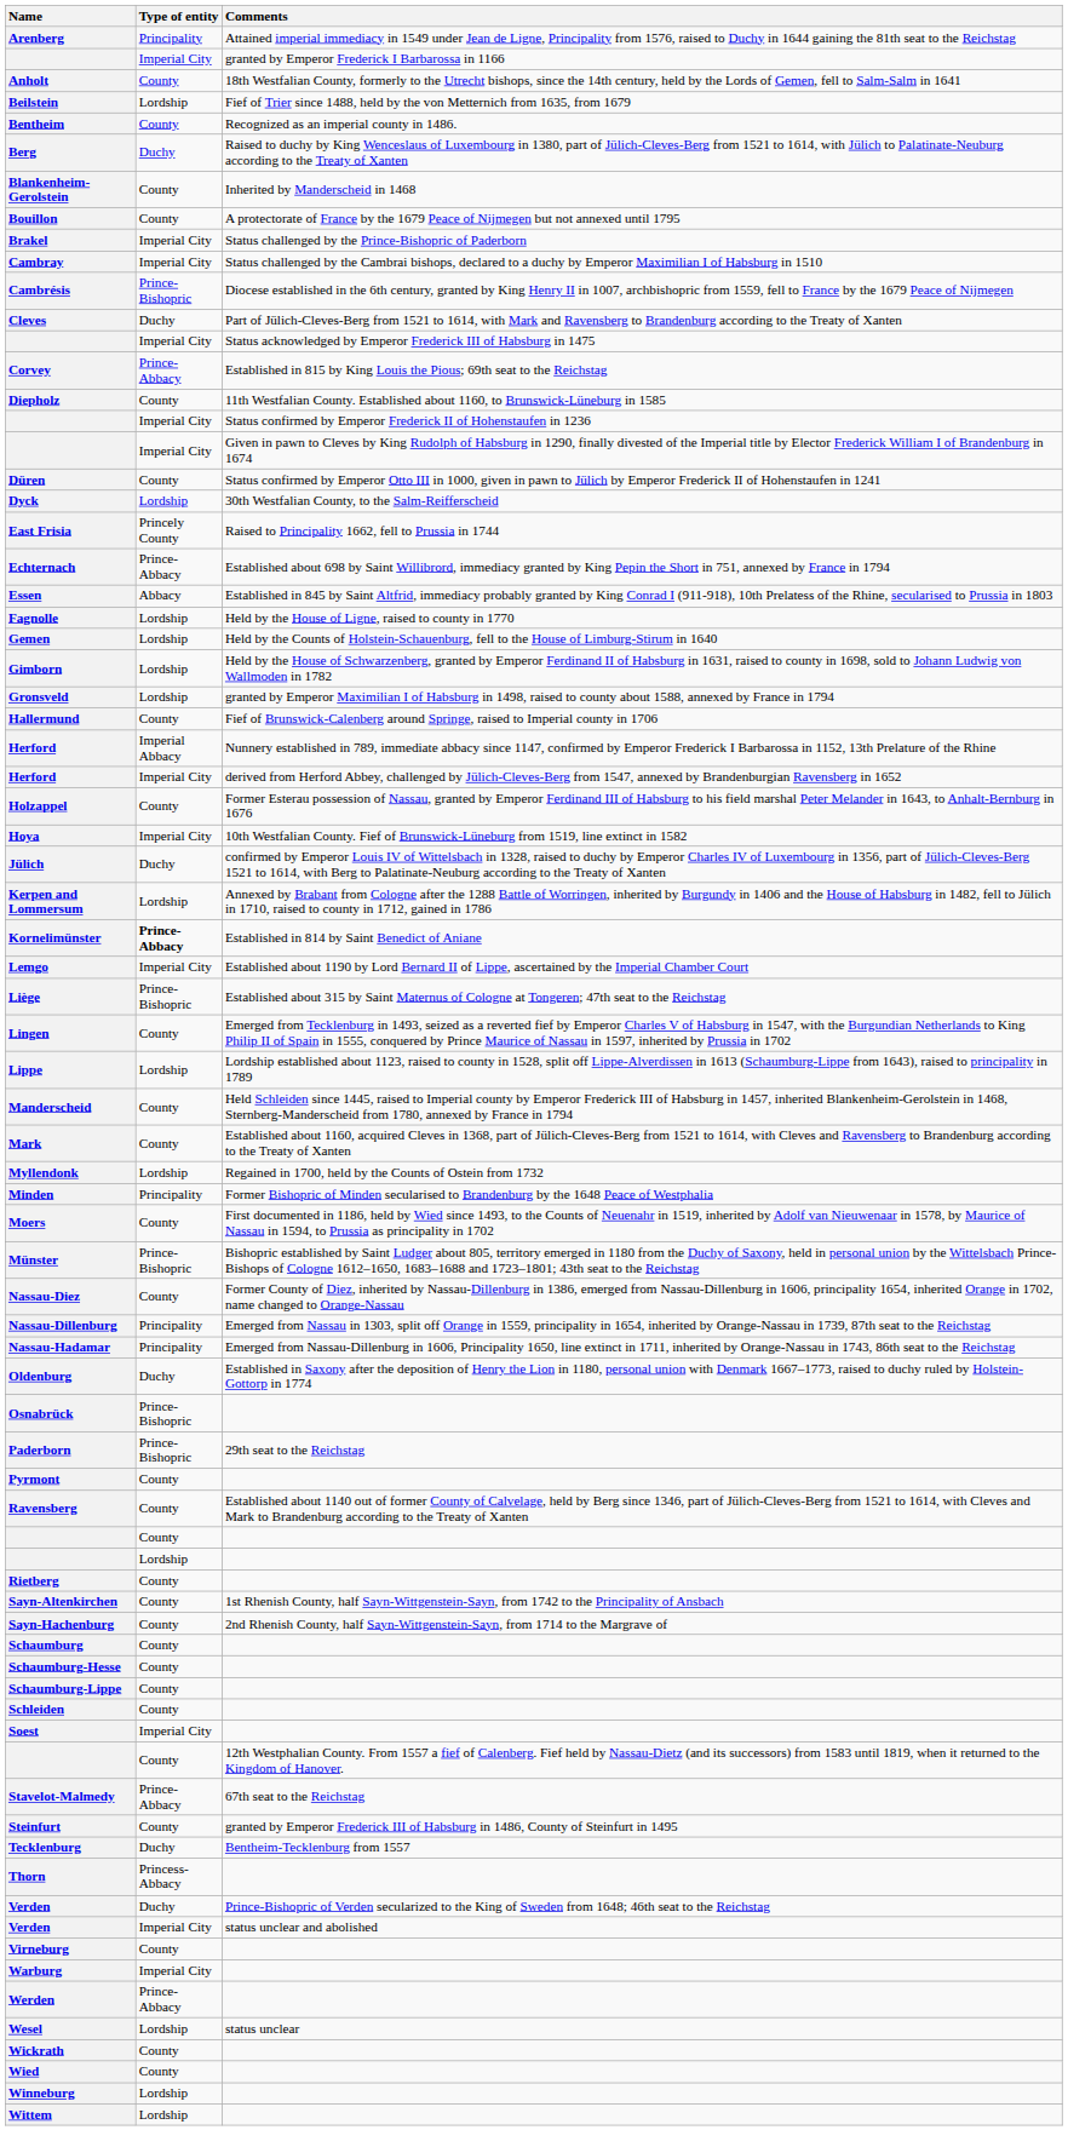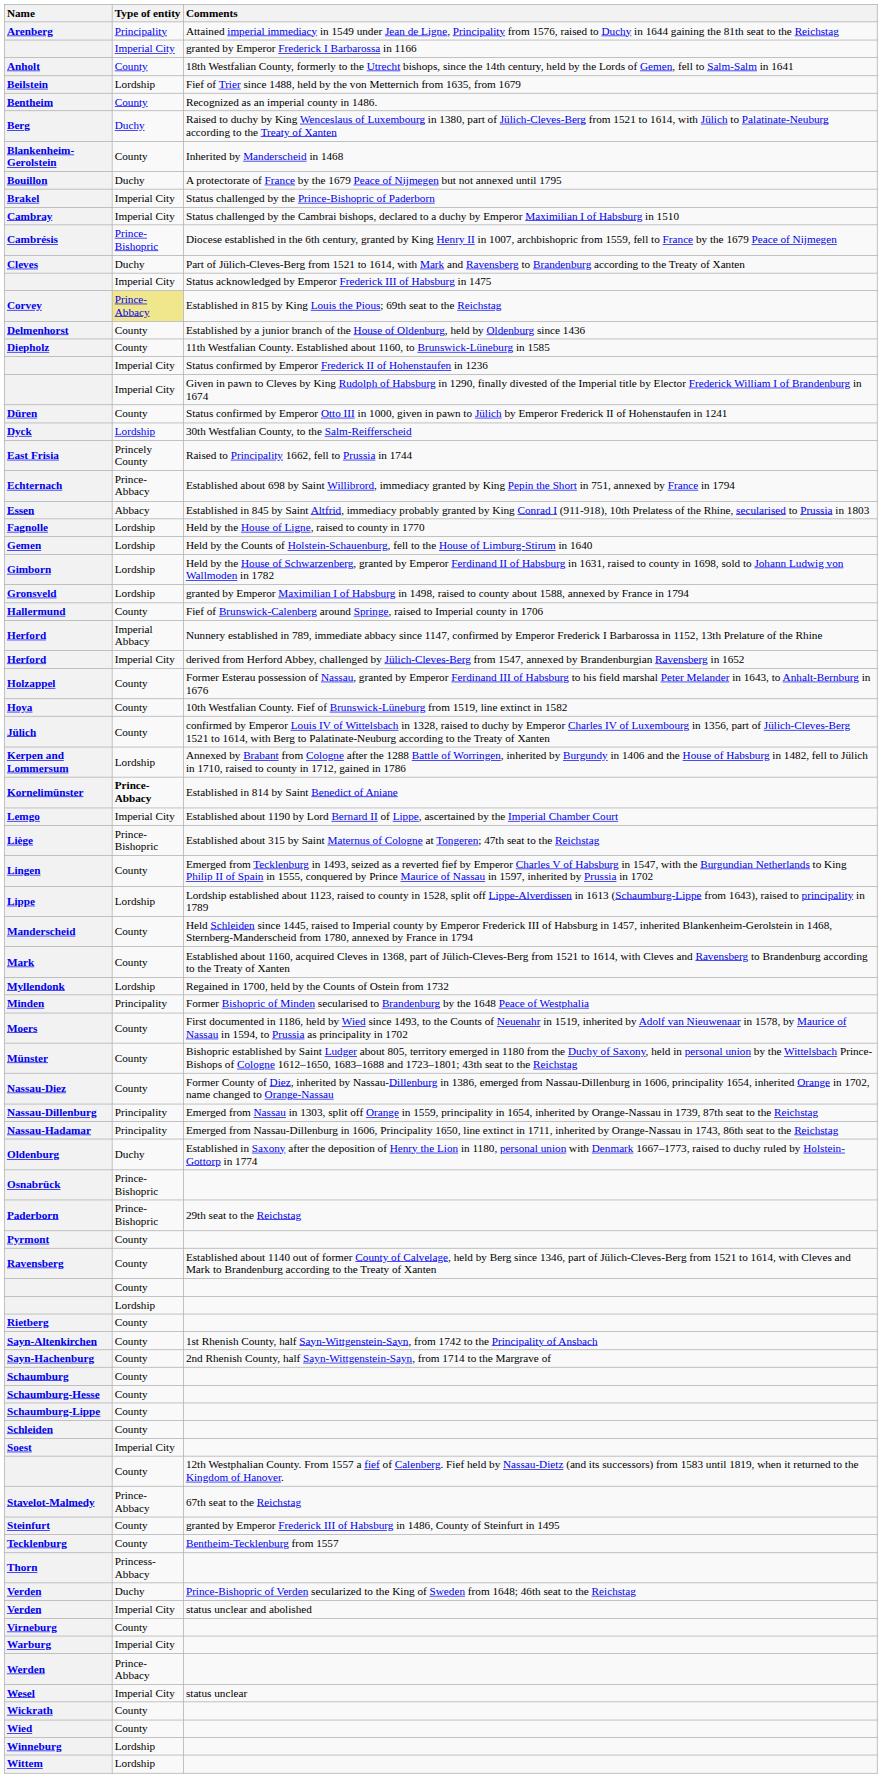 <table class="wikitable">
 <tr>
 <th scope="col" style="text-align: left;">Name</th>
 <th scope="col" style="text-align: left;">Type of entity</th>
 <th scope="col" style="text-align: left;">Comments</th>
 </tr>
 <tr>
 <th scope="row" style="text-align: left;"> <a href='#'>Arenberg</a></th>
 <td><a href='#'>Principality</a></td>
 <td>Attained <a href='#'>imperial immediacy</a> in 1549 under <a href='#'>Jean de Ligne</a>, <a href='#'>Principality</a> from 1576, raised to <a href='#'>Duchy</a> in 1644 gaining the 81th seat to the <a href='#'>Reichstag</a></td>
 </tr>
 <tr>
 <th scope="row" style="text-align: left;"></th>
 <td><a href='#'>Imperial City</a></td>
 <td> granted by Emperor <a href='#'>Frederick I Barbarossa</a> in 1166</td>
 </tr>
 <tr>
 <th scope="row" style="text-align: left;">  <a href='#'>Anholt</a></th>
 <td><a href='#'>County</a></td>
 <td>18th Westfalian County, formerly to the <a href='#'>Utrecht</a> bishops,  since the 14th century, held by the Lords of <a href='#'>Gemen</a>, fell to <a href='#'>Salm-Salm</a> in 1641</td>
 </tr>
 <tr>
 <th scope="row" style="text-align: left;">  <a href='#'>Beilstein</a></th>
 <td>Lordship</td>
 <td>Fief of <a href='#'>Trier</a> since 1488, held by the  von Metternich from 1635,  from 1679</td>
 </tr>
 <tr>
 <th scope="row" style="text-align: left;">  <a href='#'>Bentheim</a></th>
 <td><a href='#'>County</a></td>
 <td>Recognized as an imperial county in 1486.</td>
 </tr>
 <tr>
 <th scope="row" style="text-align: left;">   <a href='#'>Berg</a></th>
 <td><a href='#'>Duchy</a></td>
 <td>Raised to duchy by King <a href='#'>Wenceslaus of Luxembourg</a> in 1380, part of <a href='#'>Jülich-Cleves-Berg</a> from 1521 to 1614, with <a href='#'>Jülich</a> to <a href='#'>Palatinate-Neuburg</a> according to the <a href='#'>Treaty of Xanten</a></td>
 </tr>
 <tr>
 <th scope="row" style="text-align: left;">   <a href='#'>Blankenheim-Gerolstein</a></th>
 <td>County</td>
 <td>Inherited by <a href='#'>Manderscheid</a> in 1468</td>
 </tr>
 <tr>
 <th scope="row" style="text-align: left;">   <a href='#'>Bouillon</a></th>
-<td>County</td>
+<td>Duchy</td>
 <td>A protectorate of <a href='#'>France</a> by the 1679 <a href='#'>Peace of Nijmegen</a> but not annexed until 1795</td>
 </tr>
 <tr>
 <th scope="row" style="text-align: left;">   <a href='#'>Brakel</a></th>
 <td>Imperial City</td>
 <td>Status challenged by the <a href='#'>Prince-Bishopric of Paderborn</a></td>
 </tr>
 <tr>
 <th scope="row" style="text-align: left;">   <a href='#'>Cambray</a></th>
 <td>Imperial City</td>
 <td>Status challenged by the Cambrai bishops, declared to a duchy by Emperor <a href='#'>Maximilian I of Habsburg</a> in 1510</td>
 </tr>
 <tr>
 <th scope="row" style="text-align: left;">   <a href='#'>Cambrésis</a></th>
 <td><a href='#'>Prince-Bishopric</a></td>
 <td>Diocese established in the 6th century,  granted by King <a href='#'>Henry II</a> in 1007, archbishopric from 1559, fell to <a href='#'>France</a> by the 1679 <a href='#'>Peace of Nijmegen</a></td>
 </tr>
 <tr>
 <th scope="row" style="text-align: left;">   <a href='#'>Cleves</a></th>
 <td>Duchy</td>
 <td>Part of Jülich-Cleves-Berg from 1521 to 1614, with <a href='#'>Mark</a> and <a href='#'>Ravensberg</a> to <a href='#'>Brandenburg</a> according to the Treaty of Xanten</td>
 </tr>
 <tr>
 <th scope="row" style="text-align: left;"></th>
 <td>Imperial City</td>
 <td>Status acknowledged by Emperor <a href='#'>Frederick III of Habsburg</a> in 1475</td>
 </tr>
 <tr>
 <th scope="row" style="text-align: left;">   <a href='#'>Corvey</a></th>
-<td><a href='#'>Prince-Abbacy</a></td>
+<td style="background: khaki;"><a href='#'>Prince-Abbacy</a></td>
 <td>Established in 815 by King <a href='#'>Louis the Pious</a>; 69th seat to the <a href='#'>Reichstag</a></td>
+</tr>
+<tr>
+<th scope="row" style="text-align: left;">   <a href='#'>Delmenhorst</a></th>
+<td>County</td>
+<td>Established by a junior branch of the <a href='#'>House of Oldenburg</a>, held by <a href='#'>Oldenburg</a> since 1436</td>
 </tr>
 <tr>
 <th scope="row" style="text-align: left;">   <a href='#'>Diepholz</a></th>
 <td>County</td>
 <td>11th Westfalian County. Established about 1160, to <a href='#'>Brunswick-Lüneburg</a> in 1585</td>
 </tr>
 <tr>
 <th scope="row" style="text-align: left;"></th>
 <td>Imperial City</td>
 <td>Status confirmed by Emperor <a href='#'>Frederick II of Hohenstaufen</a> in 1236</td>
 </tr>
 <tr>
 <th scope="row" style="text-align: left;"></th>
 <td>Imperial City</td>
 <td>Given in pawn to Cleves by King <a href='#'>Rudolph of Habsburg</a> in 1290, finally divested of the Imperial title by Elector <a href='#'>Frederick William I of Brandenburg</a> in 1674</td>
 </tr>
 <tr>
 <th scope="row" style="text-align: left;">   <a href='#'>Düren</a></th>
 <td>County</td>
 <td>Status confirmed by Emperor <a href='#'>Otto III</a> in 1000, given in pawn to <a href='#'>Jülich</a> by Emperor Frederick II of Hohenstaufen in 1241</td>
 </tr>
 <tr>
 <th scope="row" style="text-align: left;"> <a href='#'>Dyck</a></th>
 <td><a href='#'>Lordship</a></td>
 <td>30th Westfalian County, to the <a href='#'>Salm-Reifferscheid</a></td>
 </tr>
 <tr>
 <th scope="row" style="text-align: left;">   <a href='#'>East Frisia</a></th>
 <td>Princely County</td>
 <td>Raised to <a href='#'>Principality</a> 1662, fell to <a href='#'>Prussia</a> in 1744</td>
 </tr>
 <tr>
 <th scope="row" style="text-align: left;">    <a href='#'>Echternach</a></th>
 <td>Prince-Abbacy</td>
 <td>Established about 698 by Saint <a href='#'>Willibrord</a>, immediacy granted by King <a href='#'>Pepin the Short</a> in 751, annexed by <a href='#'>France</a> in 1794</td>
 </tr>
 <tr>
 <th scope="row" style="text-align: left;">   <a href='#'>Essen</a></th>
 <td>Abbacy</td>
 <td>Established in 845 by Saint <a href='#'>Altfrid</a>, immediacy probably granted by King <a href='#'>Conrad I</a> (911-918), 10th Prelatess of the Rhine, <a href='#'>secularised</a> to <a href='#'>Prussia</a> in 1803</td>
 </tr>
 <tr>
 <th scope="row" style="text-align: left;">     <a href='#'>Fagnolle</a></th>
 <td>Lordship</td>
 <td>Held by the <a href='#'>House of Ligne</a>, raised to county in 1770</td>
 </tr>
 <tr>
 <th scope="row" style="text-align: left;">     <a href='#'>Gemen</a></th>
 <td>Lordship</td>
 <td>Held by the Counts of <a href='#'>Holstein-Schauenburg</a>, fell to the <a href='#'>House of Limburg-Stirum</a> in 1640</td>
 </tr>
 <tr>
 <th scope="row" style="text-align: left;"><a href='#'>Gimborn</a></th>
 <td>Lordship</td>
 <td>Held by the <a href='#'>House of Schwarzenberg</a>,  granted by Emperor <a href='#'>Ferdinand II of Habsburg</a> in 1631, raised to county in 1698, sold to <a href='#'>Johann Ludwig von Wallmoden</a> in 1782</td>
 </tr>
 <tr>
 <th scope="row" style="text-align: left;">   <a href='#'>Gronsveld</a></th>
 <td>Lordship</td>
 <td> granted by Emperor <a href='#'>Maximilian I of Habsburg</a> in 1498, raised to county about 1588, annexed by France in 1794</td>
 </tr>
 <tr>
 <th scope="row" style="text-align: left;">     <a href='#'>Hallermund</a></th>
 <td>County</td>
 <td>Fief of <a href='#'>Brunswick-Calenberg</a> around <a href='#'>Springe</a>, raised to Imperial county in 1706</td>
 </tr>
 <tr>
 <th scope="row" style="text-align: left;">   <a href='#'>Herford</a></th>
 <td>Imperial Abbacy</td>
 <td>Nunnery established in 789, immediate abbacy since 1147, confirmed by Emperor Frederick I Barbarossa in 1152, 13th Prelature of the Rhine</td>
 </tr>
 <tr>
 <th scope="row" style="text-align: left;">   <a href='#'>Herford</a></th>
 <td>Imperial City</td>
 <td> derived from Herford Abbey, challenged by <a href='#'>Jülich-Cleves-Berg</a> from 1547, annexed by Brandenburgian <a href='#'>Ravensberg</a> in 1652</td>
 </tr>
 <tr>
 <th scope="row" style="text-align: left;">   <a href='#'>Holzappel</a></th>
 <td>County</td>
 <td>Former Esterau possession of <a href='#'>Nassau</a>, granted by Emperor <a href='#'>Ferdinand III of Habsburg</a> to his field marshal <a href='#'>Peter Melander</a> in 1643, to <a href='#'>Anhalt-Bernburg</a> in 1676</td>
 </tr>
 <tr>
 <th scope="row" style="text-align: left;">   <a href='#'>Hoya</a></th>
-<td>Imperial City</td>
+<td>County</td>
 <td>10th Westfalian County. Fief of <a href='#'>Brunswick-Lüneburg</a> from 1519, line extinct in 1582</td>
 </tr>
 <tr>
 <th scope="row" style="text-align: left;">   <a href='#'>Jülich</a></th>
-<td>Duchy</td>
+<td>County</td>
 <td> confirmed by Emperor <a href='#'>Louis IV of Wittelsbach</a> in 1328, raised to duchy by Emperor <a href='#'>Charles IV of Luxembourg</a> in 1356, part of <a href='#'>Jülich-Cleves-Berg</a> 1521 to 1614, with Berg to Palatinate-Neuburg according to the Treaty of Xanten</td>
 </tr>
 <tr>
 <th scope="row" style="text-align: left;"> <a href='#'>Kerpen and Lommersum</a></th>
 <td>Lordship</td>
 <td>Annexed by <a href='#'>Brabant</a> from <a href='#'>Cologne</a> after the 1288 <a href='#'>Battle of Worringen</a>, inherited by <a href='#'>Burgundy</a> in 1406 and the <a href='#'>House of Habsburg</a> in 1482, fell to Jülich in 1710, raised to county in 1712, gained  in 1786</td>
 </tr>
 <tr>
 <th scope="row" style="text-align: left;">   <a href='#'>Kornelimünster</a></th>
 <td><strong>Prince-Abbacy</strong></td>
 <td>Established in 814 by Saint <a href='#'>Benedict of Aniane</a></td>
 </tr>
 <tr>
 <th scope="row" style="text-align: left;">   <a href='#'>Lemgo</a></th>
 <td>Imperial City</td>
 <td>Established about 1190 by Lord <a href='#'>Bernard II</a> of <a href='#'>Lippe</a>,  ascertained by the <a href='#'>Imperial Chamber Court</a></td>
 </tr>
 <tr>
 <th scope="row" style="text-align: left;">   <a href='#'>Liège</a></th>
 <td>Prince-Bishopric</td>
 <td>Established about 315 by Saint <a href='#'>Maternus of Cologne</a> at <a href='#'>Tongeren</a>; 47th seat to the <a href='#'>Reichstag</a></td>
 </tr>
 <tr>
 <th scope="row" style="text-align: left;">   <a href='#'>Lingen</a></th>
 <td>County</td>
 <td>Emerged from <a href='#'>Tecklenburg</a> in 1493, seized as a reverted fief by Emperor <a href='#'>Charles V of Habsburg</a> in 1547, with the <a href='#'>Burgundian Netherlands</a> to King <a href='#'>Philip II of Spain</a> in 1555, conquered by Prince <a href='#'>Maurice of Nassau</a> in 1597, inherited by <a href='#'>Prussia</a> in 1702</td>
 </tr>
 <tr>
 <th scope="row" style="text-align: left;">   <a href='#'>Lippe</a></th>
 <td>Lordship</td>
 <td>Lordship established about 1123, raised to county in 1528, split off <a href='#'>Lippe-Alverdissen</a> in 1613 (<a href='#'>Schaumburg-Lippe</a> from 1643), raised to <a href='#'>principality</a> in 1789</td>
 </tr>
 <tr>
 <th scope="row" style="text-align: left;">   <a href='#'>Manderscheid</a></th>
 <td>County</td>
 <td>Held <a href='#'>Schleiden</a> since 1445, raised to Imperial county by Emperor Frederick III of Habsburg in 1457, inherited Blankenheim-Gerolstein in 1468, Sternberg-Manderscheid from 1780, annexed by France in 1794</td>
 </tr>
 <tr>
 <th scope="row" style="text-align: left;">   <a href='#'>Mark</a></th>
 <td>County</td>
 <td>Established about 1160, acquired Cleves in 1368, part of Jülich-Cleves-Berg from 1521 to 1614, with Cleves and <a href='#'>Ravensberg</a> to Brandenburg according to the Treaty of Xanten</td>
 </tr>
 <tr>
 <th scope="row" style="text-align: left;">   <a href='#'>Myllendonk</a></th>
 <td>Lordship</td>
 <td>Regained  in 1700, held by the Counts of Ostein from 1732</td>
 </tr>
 <tr>
 <th scope="row" style="text-align: left;">   <a href='#'>Minden</a></th>
 <td>Principality</td>
 <td>Former <a href='#'>Bishopric of Minden</a> secularised to <a href='#'>Brandenburg</a> by the 1648 <a href='#'>Peace of Westphalia</a></td>
 </tr>
 <tr>
 <th scope="row" style="text-align: left;">   <a href='#'>Moers</a></th>
 <td>County</td>
 <td>First documented in 1186, held by <a href='#'>Wied</a> since 1493, to the Counts of <a href='#'>Neuenahr</a> in 1519, inherited by <a href='#'>Adolf van Nieuwenaar</a> in 1578, by <a href='#'>Maurice of Nassau</a> in 1594, to <a href='#'>Prussia</a> as principality in 1702</td>
 </tr>
 <tr>
 <th scope="row" style="text-align: left;">   <a href='#'>Münster</a></th>
-<td>Prince-Bishopric</td>
+<td>County</td>
 <td>Bishopric established by Saint <a href='#'>Ludger</a> about 805,  territory emerged in 1180 from the <a href='#'>Duchy of Saxony</a>, held in <a href='#'>personal union</a> by the <a href='#'>Wittelsbach</a> Prince-Bishops of <a href='#'>Cologne</a> 1612–1650, 1683–1688 and 1723–1801; 43th seat to the <a href='#'>Reichstag</a></td>
 </tr>
 <tr>
 <th scope="row" style="text-align: left;">   <a href='#'>Nassau-Diez</a></th>
 <td>County</td>
 <td>Former County of <a href='#'>Diez</a>, inherited by Nassau-<a href='#'>Dillenburg</a> in 1386, emerged from Nassau-Dillenburg in 1606, principality 1654, inherited <a href='#'>Orange</a> in 1702, name changed to <a href='#'>Orange-Nassau</a></td>
 </tr>
 <tr>
 <th scope="row" style="text-align: left;">   <a href='#'>Nassau-Dillenburg</a></th>
 <td>Principality</td>
 <td>Emerged from <a href='#'>Nassau</a> in 1303, split off <a href='#'>Orange</a> in 1559, principality in 1654, inherited by Orange-Nassau in 1739, 87th seat to the <a href='#'>Reichstag</a></td>
 </tr>
 <tr>
 <th scope="row" style="text-align: left;">   <a href='#'>Nassau-Hadamar</a></th>
 <td>Principality</td>
 <td>Emerged from Nassau-Dillenburg in 1606, Principality 1650, line extinct in 1711, inherited by Orange-Nassau in 1743, 86th seat to the <a href='#'>Reichstag</a></td>
 </tr>
 <tr>
 <th scope="row" style="text-align: left;">   <a href='#'>Oldenburg</a></th>
 <td>Duchy</td>
 <td>Established in <a href='#'>Saxony</a> after the deposition of <a href='#'>Henry the Lion</a> in 1180, <a href='#'>personal union</a> with <a href='#'>Denmark</a> 1667–1773, raised to duchy ruled by <a href='#'>Holstein-Gottorp</a> in 1774</td>
 </tr>
 <tr>
 <th scope="row" style="text-align: left;">    <a href='#'>Osnabrück</a></th>
 <td>Prince-Bishopric</td>
 <td></td>
 </tr>
 <tr>
 <th scope="row" style="text-align: left;">    <a href='#'>Paderborn</a></th>
 <td>Prince-Bishopric</td>
 <td>29th seat to the <a href='#'>Reichstag</a></td>
 </tr>
 <tr>
 <th scope="row" style="text-align: left;">    <a href='#'>Pyrmont</a></th>
 <td>County</td>
 <td></td>
 </tr>
 <tr>
 <th scope="row" style="text-align: left;">    <a href='#'>Ravensberg</a></th>
 <td>County</td>
 <td>Established about 1140 out of former <a href='#'>County of Calvelage</a>, held by Berg since 1346, part of Jülich-Cleves-Berg from 1521 to 1614, with Cleves and Mark to Brandenburg according to the Treaty of Xanten</td>
 </tr>
 <tr>
 <th scope="row" style="text-align: left;">     </th>
 <td>County</td>
 <td></td>
 </tr>
 <tr>
 <th scope="row" style="text-align: left;"></th>
 <td>Lordship</td>
 <td></td>
 </tr>
 <tr>
 <th scope="row" style="text-align: left;">    <a href='#'>Rietberg</a></th>
 <td>County</td>
 <td></td>
 </tr>
 <tr>
 <th scope="row" style="text-align: left;">     <a href='#'>Sayn-Altenkirchen</a></th>
 <td>County</td>
 <td>1st Rhenish County, half <a href='#'>Sayn-Wittgenstein-Sayn</a>, from 1742 to the <a href='#'>Principality of Ansbach</a></td>
 </tr>
 <tr>
 <th scope="row" style="text-align: left;">     <a href='#'>Sayn-Hachenburg</a></th>
 <td>County</td>
 <td>2nd Rhenish County, half <a href='#'>Sayn-Wittgenstein-Sayn</a>, from 1714 to the Margrave of </td>
 </tr>
 <tr>
 <th scope="row" style="text-align: left;">     <a href='#'>Schaumburg</a></th>
 <td>County</td>
 <td></td>
 </tr>
 <tr>
 <th scope="row" style="text-align: left;">     <a href='#'>Schaumburg-Hesse</a></th>
 <td>County</td>
 <td></td>
 </tr>
 <tr>
 <th scope="row" style="text-align: left;">     <a href='#'>Schaumburg-Lippe</a></th>
 <td>County</td>
 <td></td>
 </tr>
 <tr>
 <th scope="row" style="text-align: left;">     <a href='#'>Schleiden</a></th>
 <td>County</td>
 <td></td>
 </tr>
 <tr>
 <th scope="row" style="text-align: left;">     <a href='#'>Soest</a></th>
 <td>Imperial City</td>
 <td></td>
 </tr>
 <tr>
 <th scope="row" style="text-align: left;">     </th>
 <td>County</td>
 <td>12th Westphalian County. From 1557 a <a href='#'>fief</a> of <a href='#'>Calenberg</a>. Fief held by <a href='#'>Nassau-Dietz</a> (and its successors) from 1583 until 1819, when it returned to the <a href='#'>Kingdom of Hanover</a>.</td>
 </tr>
 <tr>
 <th scope="row" style="text-align: left;"><a href='#'>Stavelot-Malmedy</a></th>
 <td>Prince-Abbacy</td>
 <td>67th seat to the <a href='#'>Reichstag</a></td>
 </tr>
 <tr>
 <th scope="row" style="text-align: left;">     <a href='#'>Steinfurt</a></th>
 <td>County</td>
 <td> granted by Emperor <a href='#'>Frederick III of Habsburg</a> in 1486, County of Steinfurt in 1495</td>
 </tr>
 <tr>
 <th scope="row" style="text-align: left;">     <a href='#'>Tecklenburg</a></th>
-<td>Duchy</td>
+<td>County</td>
 <td><a href='#'>Bentheim-Tecklenburg</a> from 1557</td>
 </tr>
 <tr>
 <th scope="row" style="text-align: left;">     <a href='#'>Thorn</a></th>
 <td>Princess-Abbacy</td>
 <td></td>
 </tr>
 <tr>
 <th scope="row" style="text-align: left;">     <a href='#'>Verden</a></th>
 <td>Duchy</td>
 <td><a href='#'>Prince-Bishopric of Verden</a> secularized to the King of <a href='#'>Sweden</a> from 1648; 46th seat to the <a href='#'>Reichstag</a></td>
 </tr>
 <tr>
 <th scope="row" style="text-align: left;">     <a href='#'>Verden</a></th>
 <td>Imperial City</td>
 <td>status unclear and abolished</td>
 </tr>
 <tr>
 <th scope="row" style="text-align: left;">     <a href='#'>Virneburg</a></th>
 <td>County</td>
 <td></td>
 </tr>
 <tr>
 <th scope="row" style="text-align: left;">     <a href='#'>Warburg</a></th>
 <td>Imperial City</td>
 <td></td>
 </tr>
 <tr>
 <th scope="row" style="text-align: left;">     <a href='#'>Werden</a></th>
 <td>Prince-Abbacy</td>
 <td></td>
 </tr>
 <tr>
 <th scope="row" style="text-align: left;">     <a href='#'>Wesel</a></th>
-<td>Lordship</td>
+<td>Imperial City</td>
 <td>status unclear</td>
 </tr>
 <tr>
 <th scope="row" style="text-align: left;">     <a href='#'>Wickrath</a></th>
 <td>County</td>
 <td></td>
 </tr>
 <tr>
 <th scope="row" style="text-align: left;">     <a href='#'>Wied</a></th>
 <td>County</td>
 <td></td>
 </tr>
 <tr>
 <th scope="row" style="text-align: left;"><a href='#'>Winneburg</a></th>
 <td>Lordship</td>
 <td></td>
 </tr>
 <tr>
 <th scope="row" style="text-align: left;"><a href='#'>Wittem</a></th>
 <td>Lordship</td>
 <td></td>
 </tr>
 </table>
